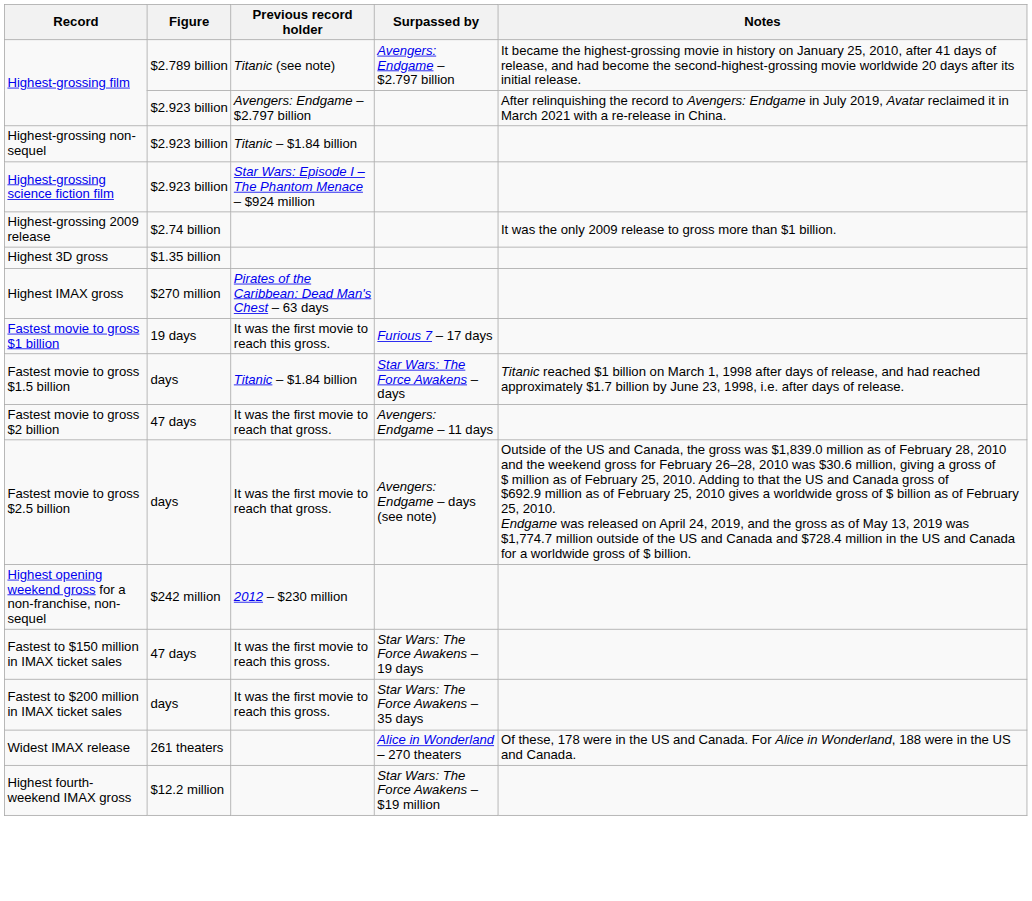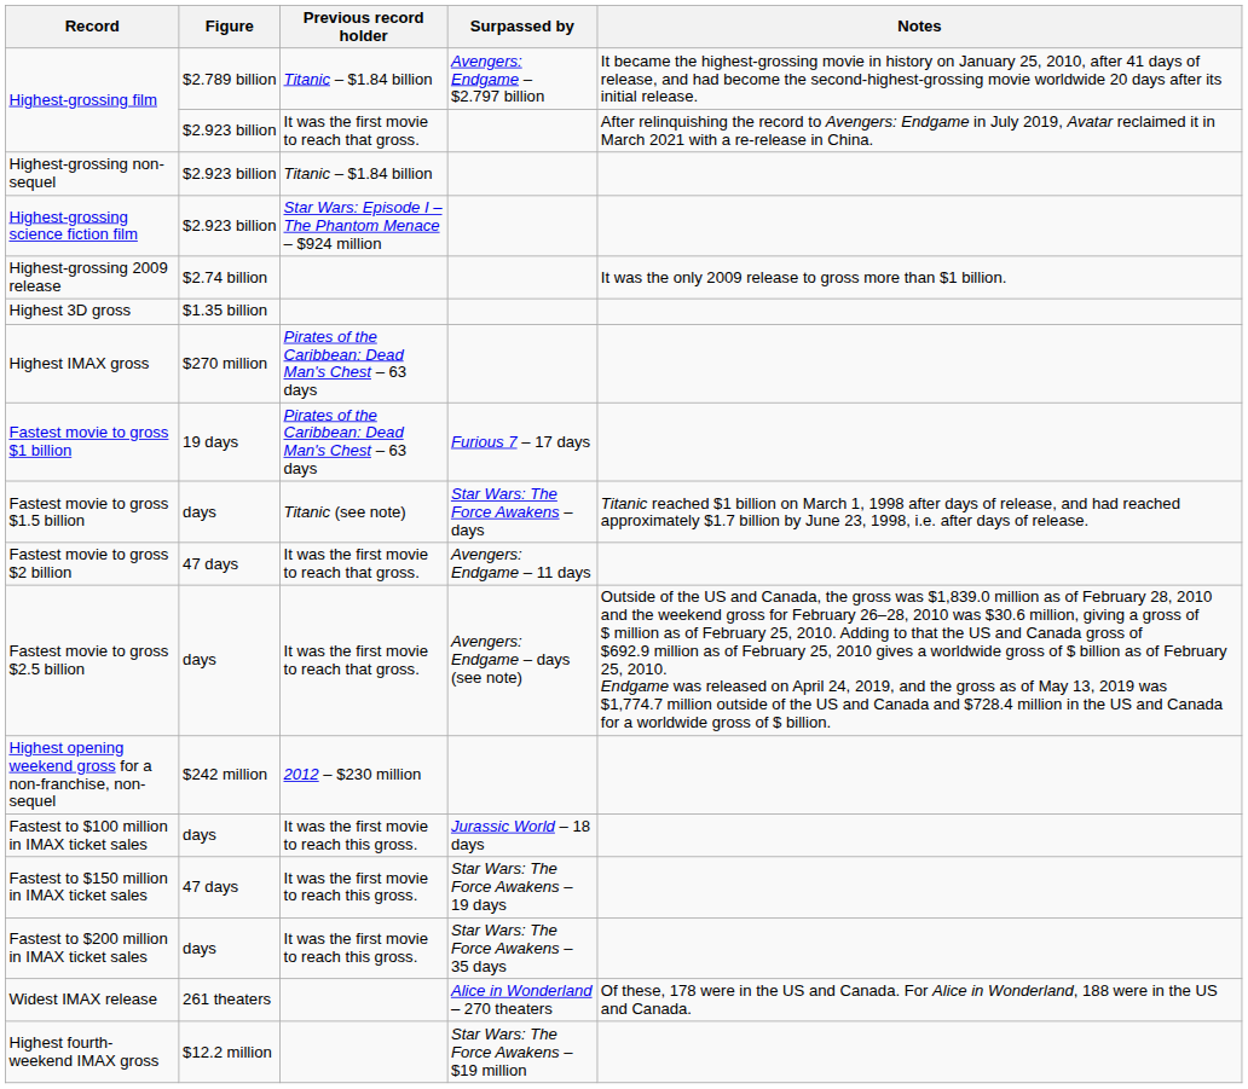 <table class="wikitable">
 <tr>
 <th>Record</th>
 <th>Figure</th>
 <th>Previous record holder</th>
 <th>Surpassed by</th>
 <th>Notes</th>
 </tr>
 <tr>
 <td rowspan="2"><a href='#'>Highest-grossing film</a></td>
 <td>$2.789 billion</td>
-<td><em>Titanic</em> (see note)</td>
+<td><em><a href='#'>Titanic</a></em> – $1.84 billion</td>
 <td><em><a href='#'>Avengers: Endgame</a></em> – $2.797 billion</td>
 <td>It became the highest-grossing movie in history on January 25, 2010, after 41 days of release, and had become the second-highest-grossing movie worldwide 20 days after its initial release.</td>
 </tr>
 <tr>
 <td>$2.923 billion</td>
-<td><em>Avengers: Endgame</em> – $2.797 billion</td>
+<td>It was the first movie to reach that gross.</td>
 <td></td>
 <td>After relinquishing the record to <em>Avengers: Endgame</em> in July 2019, <em>Avatar</em> reclaimed it in March 2021 with a re-release in China.</td>
 </tr>
 <tr>
 <td>Highest-grossing non-sequel</td>
 <td>$2.923 billion</td>
 <td><em>Titanic</em> – $1.84 billion</td>
 <td></td>
 <td></td>
 </tr>
 <tr>
 <td><a href='#'>Highest-grossing science fiction film</a></td>
 <td>$2.923 billion</td>
 <td><em><a href='#'>Star Wars: Episode I – The Phantom Menace</a></em> – $924 million</td>
 <td></td>
 <td></td>
 </tr>
 <tr>
 <td>Highest-grossing 2009 release</td>
 <td>$2.74 billion</td>
 <td></td>
 <td></td>
 <td>It was the only 2009 release to gross more than $1 billion.</td>
 </tr>
 <tr>
 <td>Highest 3D gross</td>
 <td>$1.35 billion</td>
 <td></td>
 <td></td>
 <td></td>
 </tr>
 <tr>
 <td>Highest IMAX gross</td>
 <td>$270 million</td>
 <td><em><a href='#'>Pirates of the Caribbean: Dead Man's Chest</a></em> – 63 days</td>
 <td></td>
 <td></td>
 </tr>
 <tr>
 <td><a href='#'>Fastest movie to gross $1 billion</a></td>
 <td>19 days</td>
-<td>It was the first movie to reach this gross.</td>
+<td><em><a href='#'>Pirates of the Caribbean: Dead Man's Chest</a></em> – 63 days</td>
 <td><em><a href='#'>Furious 7</a></em> – 17 days</td>
 <td></td>
 </tr>
 <tr>
 <td>Fastest movie to gross $1.5 billion</td>
 <td> days</td>
-<td><em><a href='#'>Titanic</a></em> – $1.84 billion</td>
+<td><em>Titanic</em> (see note)</td>
 <td><em><a href='#'>Star Wars: The Force Awakens</a></em> –  days</td>
 <td><em>Titanic</em> reached $1 billion on March 1, 1998 after  days of release, and had reached approximately $1.7 billion by June 23, 1998, i.e. after  days of release.</td>
 </tr>
 <tr>
 <td>Fastest movie to gross $2 billion</td>
 <td>47 days</td>
 <td>It was the first movie to reach that gross.</td>
 <td><em>Avengers: Endgame</em> – 11 days</td>
 <td></td>
 </tr>
 <tr>
 <td>Fastest movie to gross $2.5 billion</td>
 <td> days</td>
 <td>It was the first movie to reach that gross.</td>
 <td><em>Avengers: Endgame</em> –  days (see note)</td>
 <td>Outside of the US and Canada, the gross was $1,839.0 million as of February 28, 2010 and the weekend gross for February 26–28, 2010 was $30.6 million, giving a gross of $ million as of February 25, 2010. Adding to that the US and Canada gross of $692.9 million as of February 25, 2010 gives a worldwide gross of $ billion as of February 25, 2010.<br><em>Endgame</em> was released on April 24, 2019, and the gross as of May 13, 2019 was $1,774.7 million outside of the US and Canada and $728.4 million in the US and Canada for a worldwide gross of $ billion.</td>
 </tr>
 <tr>
 <td><a href='#'>Highest opening weekend gross</a> for a non-franchise, non-sequel</td>
 <td>$242 million</td>
 <td><em><a href='#'>2012</a></em> – $230 million</td>
 <td></td>
+<td></td>
+</tr>
+<tr>
+<td>Fastest to $100 million in IMAX ticket sales</td>
+<td> days</td>
+<td>It was the first movie to reach this gross.</td>
+<td><em><a href='#'>Jurassic World</a></em> – 18 days</td>
 <td></td>
 </tr>
 <tr>
 <td>Fastest to $150 million in IMAX ticket sales</td>
 <td>47 days</td>
 <td>It was the first movie to reach this gross.</td>
 <td><em>Star Wars: The Force Awakens</em> – 19 days</td>
 <td></td>
 </tr>
 <tr>
 <td>Fastest to $200 million in IMAX ticket sales</td>
 <td> days</td>
 <td>It was the first movie to reach this gross.</td>
 <td><em>Star Wars: The Force Awakens</em> – 35 days</td>
 <td></td>
 </tr>
 <tr>
 <td>Widest IMAX release</td>
 <td>261 theaters</td>
 <td></td>
 <td><em><a href='#'>Alice in Wonderland</a> –</em> 270 theaters</td>
 <td>Of these, 178 were in the US and Canada. For <em>Alice in Wonderland</em>, 188 were in the US and Canada.</td>
 </tr>
 <tr>
 <td>Highest fourth-weekend IMAX gross</td>
 <td>$12.2 million</td>
 <td></td>
 <td><em>Star Wars: The Force Awakens</em> – $19 million</td>
 <td></td>
 </tr>
 </table>
